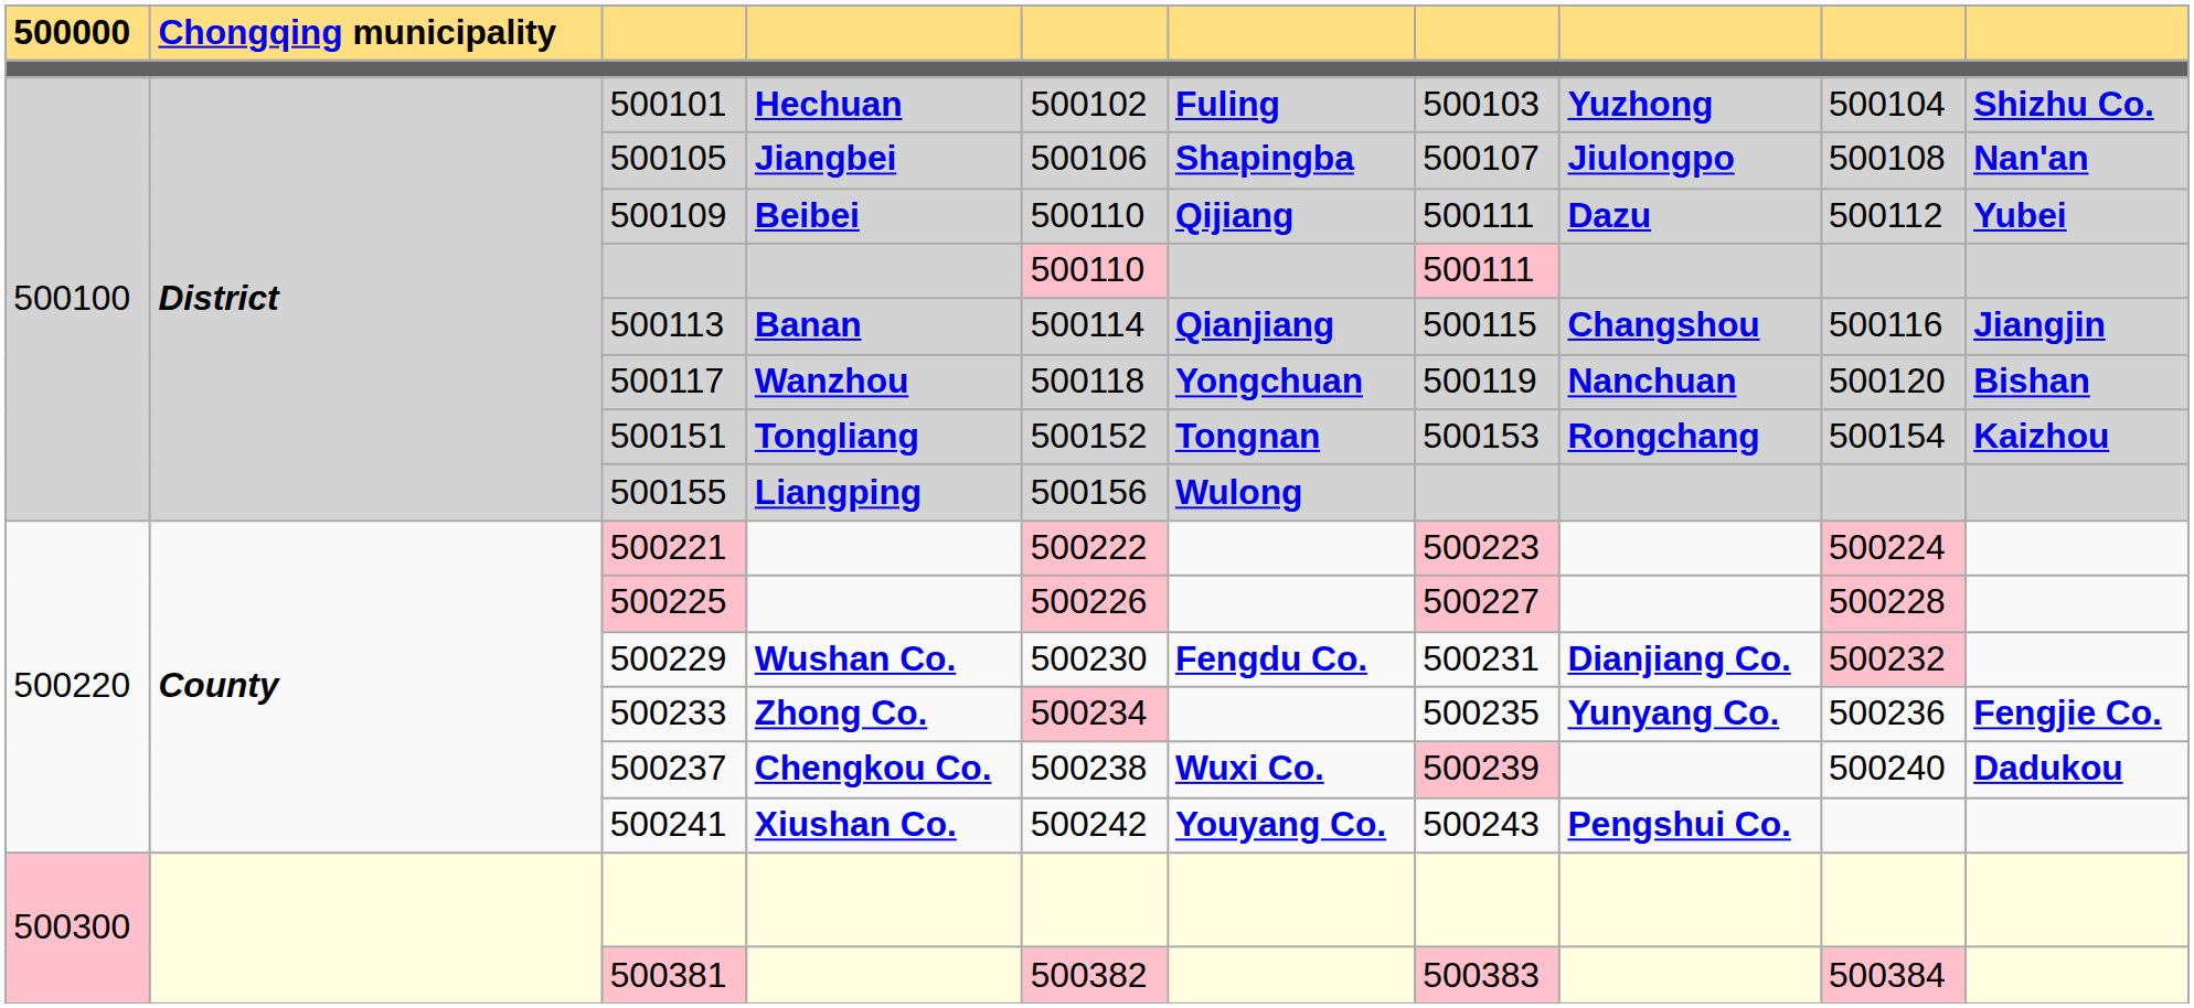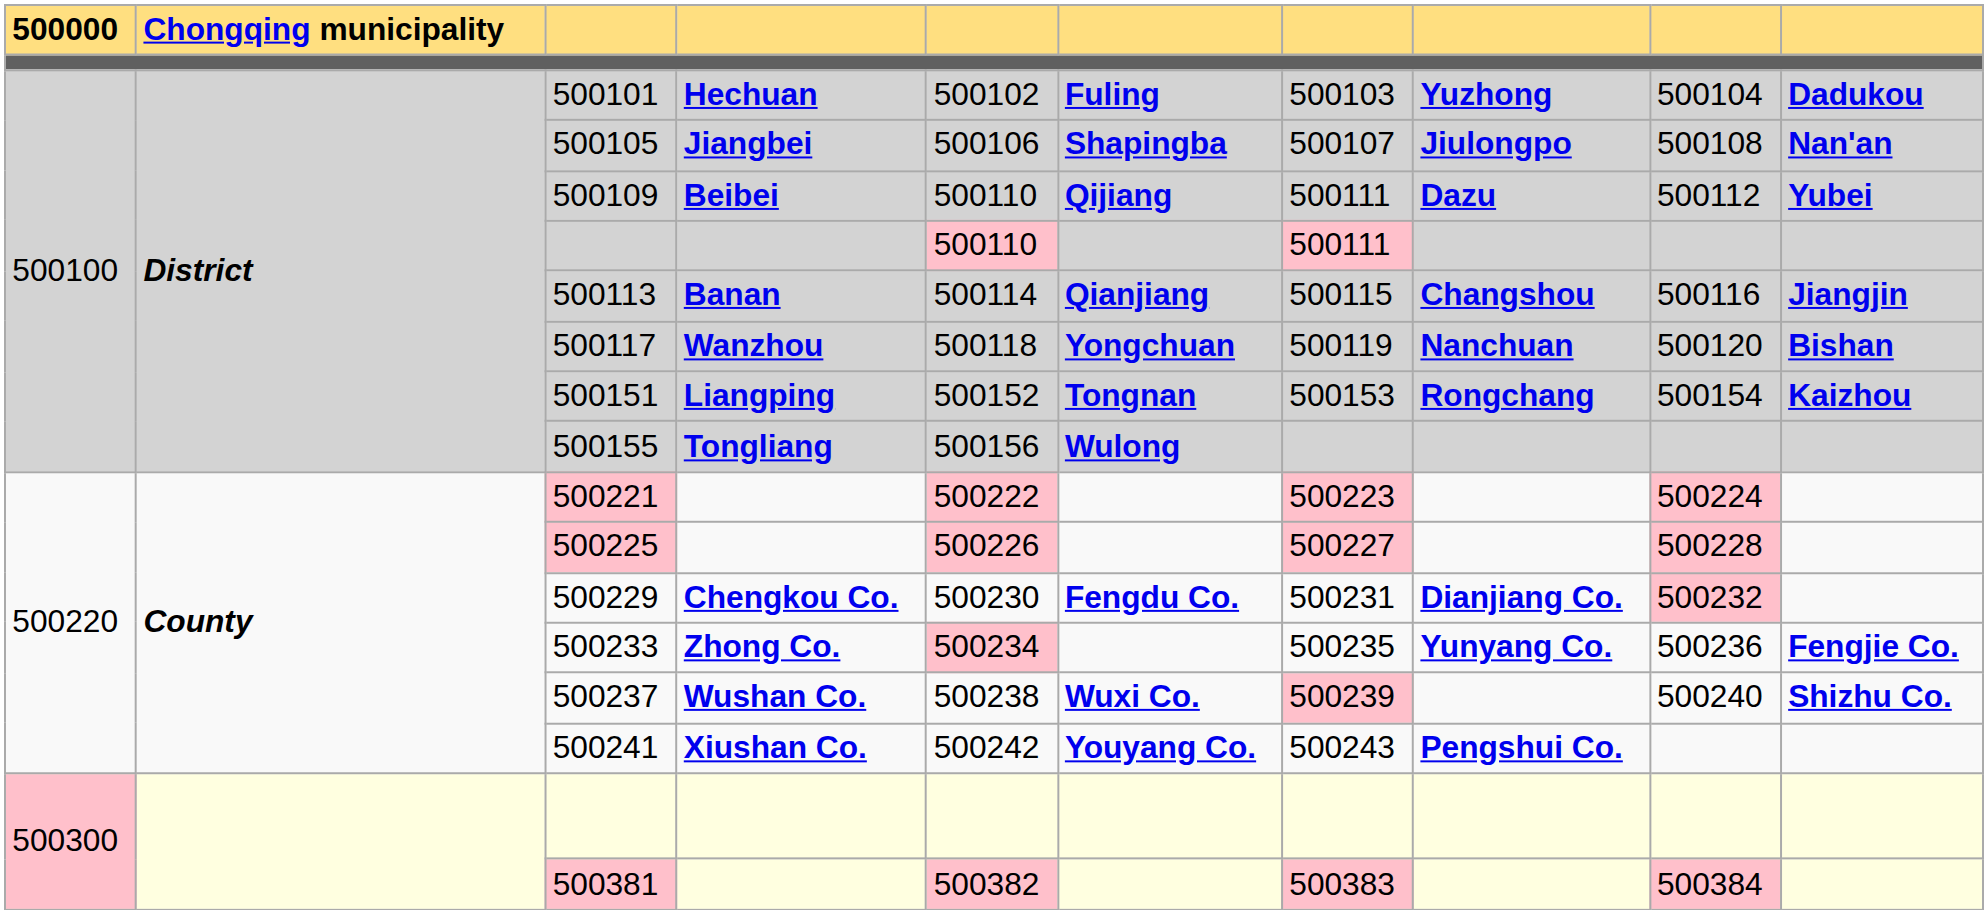 <table class="wikitable" align="center" width="1000">
 <tr ---- style="background:#FFDF80">
 <td><strong>500000</strong></td>
 <td><strong><a href='#'>Chongqing</a> municipality</strong><br></td>
 <td></td>
 <td></td>
 <td></td>
 <td></td>
 <td></td>
 <td></td>
 <td></td>
 <td></td>
 </tr>
 <tr style="background:#606060; height:2pt">
 <td colspan="10"></td>
 </tr>
 <tr ---- style="background:#D3D3D3">
 <td rowspan="8">500100</td>
 <td rowspan="8"><strong><em>District</em></strong><br></td>
 <td>500101</td>
 <td><a href='#'><strong>Hechuan</strong></a><br></td>
 <td>500102</td>
 <td><a href='#'><strong>Fuling</strong></a><br></td>
 <td>500103</td>
 <td><a href='#'><strong>Yuzhong</strong></a><br></td>
 <td>500104</td>
-<td><a href='#'><strong>Shizhu Co.</strong></a><br></td>
+<td><a href='#'><strong>Dadukou</strong></a><br></td>
 </tr>
 <tr ---- style="background:#D3D3D3">
 <td>500105</td>
 <td><a href='#'><strong>Jiangbei</strong></a><br></td>
 <td>500106</td>
 <td><a href='#'><strong>Shapingba</strong></a><br></td>
 <td>500107</td>
 <td><a href='#'><strong>Jiulongpo</strong></a><br></td>
 <td>500108</td>
 <td><a href='#'><strong>Nan'an</strong></a><br></td>
 </tr>
 <tr ---- style="background:#D3D3D3">
 <td>500109</td>
 <td><a href='#'><strong>Beibei</strong></a><br></td>
 <td>500110</td>
 <td><a href='#'><strong>Qijiang</strong></a><br></td>
 <td>500111</td>
 <td><a href='#'><strong>Dazu</strong></a><br></td>
 <td>500112</td>
 <td><a href='#'><strong>Yubei</strong></a><br></td>
 </tr>
 <tr ---- style="background:#D3D3D3">
 <td></td>
 <td></td>
 <td bgcolor="#FFC0CB">500110<br></td>
 <td><br></td>
 <td bgcolor="#FFC0CB">500111<br></td>
 <td><br></td>
 <td></td>
 <td></td>
 </tr>
 <tr ---- style="background:#D3D3D3">
 <td>500113</td>
 <td><a href='#'><strong>Banan</strong></a><br></td>
 <td>500114</td>
 <td><a href='#'><strong>Qianjiang</strong></a><br></td>
 <td>500115</td>
 <td><a href='#'><strong>Changshou</strong></a><br></td>
 <td>500116</td>
 <td><a href='#'><strong>Jiangjin</strong></a><br></td>
 </tr>
 <tr ---- style="background:#D3D3D3">
 <td>500117</td>
 <td><a href='#'><strong>Wanzhou</strong></a><br></td>
 <td>500118</td>
 <td><a href='#'><strong>Yongchuan</strong></a><br></td>
 <td>500119</td>
 <td><a href='#'><strong>Nanchuan</strong></a><br></td>
 <td>500120</td>
 <td><a href='#'><strong>Bishan</strong></a><br></td>
 </tr>
 <tr ---- style="background:#D3D3D3">
 <td>500151</td>
-<td><a href='#'><strong>Tongliang</strong></a><br></td>
+<td><a href='#'><strong>Liangping</strong></a><br></td>
 <td>500152</td>
 <td><a href='#'><strong>Tongnan</strong></a><br></td>
 <td>500153</td>
 <td><a href='#'><strong>Rongchang</strong></a><br></td>
 <td>500154</td>
 <td><a href='#'><strong>Kaizhou</strong></a><br></td>
 </tr>
 <tr ---- style="background:#D3D3D3">
 <td>500155</td>
-<td><a href='#'><strong>Liangping</strong></a><br></td>
+<td><a href='#'><strong>Tongliang</strong></a><br></td>
 <td>500156</td>
 <td><a href='#'><strong>Wulong</strong></a><br></td>
 <td></td>
 <td></td>
 <td></td>
 <td></td>
 </tr>
 <tr>
 <td rowspan="6">500220</td>
 <td rowspan="6"><strong><em>County</em></strong><br></td>
 <td bgcolor="#FFC0CB">500221</td>
 <td><br></td>
 <td bgcolor="#FFC0CB">500222</td>
 <td><br></td>
 <td bgcolor="#FFC0CB">500223</td>
 <td><br></td>
 <td bgcolor="#FFC0CB">500224</td>
 <td><br></td>
 </tr>
 <tr>
 <td bgcolor="#FFC0CB">500225</td>
 <td><br></td>
 <td bgcolor="#FFC0CB">500226</td>
 <td><br></td>
 <td bgcolor="#FFC0CB">500227</td>
 <td><br></td>
 <td bgcolor="#FFC0CB">500228</td>
 <td><br></td>
 </tr>
 <tr>
 <td>500229</td>
-<td><a href='#'><strong>Wushan Co.</strong></a><br></td>
+<td><a href='#'><strong>Chengkou Co.</strong></a><br></td>
 <td>500230</td>
 <td><a href='#'><strong>Fengdu Co.</strong></a><br></td>
 <td>500231</td>
 <td><a href='#'><strong>Dianjiang Co.</strong></a><br></td>
 <td bgcolor="#FFC0CB">500232</td>
 <td><br></td>
 </tr>
 <tr>
 <td>500233</td>
 <td><a href='#'><strong>Zhong Co.</strong></a><br></td>
 <td bgcolor="#FFC0CB">500234</td>
 <td><br></td>
 <td>500235</td>
 <td><a href='#'><strong>Yunyang Co.</strong></a><br></td>
 <td>500236</td>
 <td><a href='#'><strong>Fengjie Co.</strong></a><br></td>
 </tr>
 <tr>
 <td>500237</td>
-<td><a href='#'><strong>Chengkou Co.</strong></a><br></td>
+<td><a href='#'><strong>Wushan Co.</strong></a><br></td>
 <td>500238</td>
 <td><a href='#'><strong>Wuxi Co.</strong></a><br></td>
 <td bgcolor="#FFC0CB">500239</td>
 <td><br></td>
 <td>500240</td>
-<td><a href='#'><strong>Dadukou</strong></a><br></td>
+<td><a href='#'><strong>Shizhu Co.</strong></a><br></td>
 </tr>
 <tr>
 <td>500241</td>
 <td><a href='#'><strong>Xiushan Co.</strong></a><br></td>
 <td>500242</td>
 <td><a href='#'><strong>Youyang Co.</strong></a><br></td>
 <td>500243</td>
 <td><a href='#'><strong>Pengshui Co.</strong></a><br></td>
 <td></td>
 <td></td>
 </tr>
 <tr style="background:lightyellow">
 <td rowspan="2" bgcolor="#FFC0CB">500300</td>
 <td rowspan="2"><br></td>
 <td> <br> </td>
 <td></td>
 <td></td>
 <td></td>
 <td></td>
 <td></td>
 <td></td>
 <td></td>
 </tr>
 <tr style="background:lightyellow">
 <td bgcolor="#FFC0CB">500381</td>
 <td><br></td>
 <td bgcolor="#FFC0CB">500382</td>
 <td><br></td>
 <td bgcolor="#FFC0CB">500383</td>
 <td><br></td>
 <td bgcolor="#FFC0CB">500384</td>
 <td><br></td>
 </tr>
 </table>
